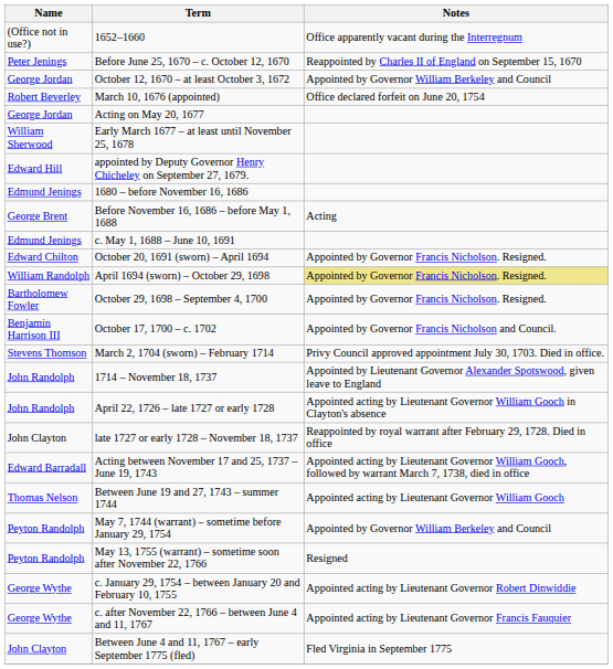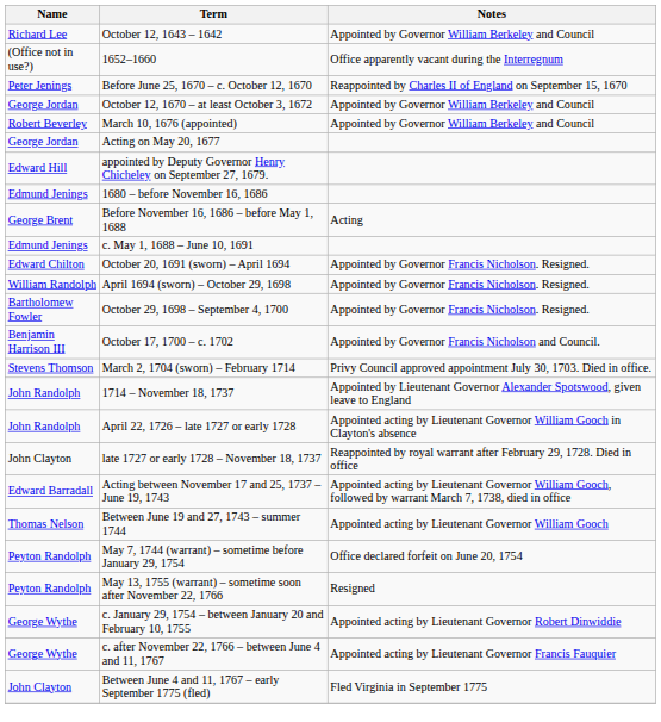 <table class=wikitable>
 <tr>
 <th>Name</th>
 <th>Term</th>
 <th>Notes</th>
+</tr>
+<tr>
+<td><a href='#'>Richard Lee</a></td>
+<td>October 12, 1643 – 1642</td>
+<td>Appointed by Governor <a href='#'>William Berkeley</a> and Council</td>
 </tr>
 <tr>
 <td>(Office not in use?)</td>
 <td>1652–1660</td>
 <td>Office apparently vacant during the <a href='#'>Interregnum</a></td>
 </tr>
 <tr>
 <td><a href='#'>Peter Jenings</a></td>
 <td>Before June 25, 1670 – c. October 12, 1670</td>
 <td>Reappointed by <a href='#'>Charles II of England</a> on September 15, 1670</td>
 </tr>
 <tr>
 <td><a href='#'>George Jordan</a></td>
 <td>October 12, 1670 – at least October 3, 1672</td>
 <td>Appointed by Governor <a href='#'>William Berkeley</a> and Council</td>
 </tr>
 <tr>
 <td><a href='#'>Robert Beverley</a></td>
 <td>March 10, 1676 (appointed)</td>
-<td>Office declared forfeit on June 20, 1754</td>
+<td>Appointed by Governor <a href='#'>William Berkeley</a> and Council</td>
 </tr>
 <tr>
 <td><a href='#'>George Jordan</a></td>
 <td>Acting on May 20, 1677</td>
-<td></td>
-</tr>
-<tr>
-<td><a href='#'>William Sherwood</a></td>
-<td>Early March 1677 – at least until November 25, 1678</td>
 <td></td>
 </tr>
 <tr>
 <td><a href='#'>Edward Hill</a></td>
 <td>appointed by Deputy Governor <a href='#'>Henry Chicheley</a> on September 27, 1679.</td>
 <td></td>
 </tr>
 <tr>
 <td><a href='#'>Edmund Jenings</a></td>
 <td>1680 – before November 16, 1686</td>
 <td></td>
 </tr>
 <tr>
 <td><a href='#'>George Brent</a></td>
 <td>Before November 16, 1686 – before May 1, 1688</td>
 <td>Acting</td>
 </tr>
 <tr>
 <td><a href='#'>Edmund Jenings</a></td>
 <td>c. May 1, 1688 – June 10, 1691</td>
 <td></td>
 </tr>
 <tr>
 <td><a href='#'>Edward Chilton</a></td>
 <td>October 20, 1691 (sworn) – April 1694</td>
 <td>Appointed by Governor <a href='#'>Francis Nicholson</a>. Resigned.</td>
 </tr>
 <tr>
 <td><a href='#'>William Randolph</a></td>
 <td>April 1694 (sworn) – October 29, 1698</td>
-<td style="background: khaki;">Appointed by Governor <a href='#'>Francis Nicholson</a>. Resigned.</td>
+<td>Appointed by Governor <a href='#'>Francis Nicholson</a>. Resigned.</td>
 </tr>
 <tr>
 <td><a href='#'>Bartholomew Fowler</a></td>
 <td>October 29, 1698 – September 4, 1700</td>
 <td>Appointed by Governor <a href='#'>Francis Nicholson</a>. Resigned.</td>
 </tr>
 <tr>
 <td><a href='#'>Benjamin Harrison III</a></td>
 <td>October 17, 1700 – c. 1702</td>
 <td>Appointed by Governor <a href='#'>Francis Nicholson</a> and Council.</td>
 </tr>
 <tr>
 <td><a href='#'>Stevens Thomson</a></td>
 <td>March 2, 1704 (sworn) – February 1714</td>
 <td>Privy Council approved appointment July 30, 1703. Died in office.</td>
 </tr>
 <tr>
 <td><a href='#'>John Randolph</a></td>
 <td>1714 – November 18, 1737</td>
 <td>Appointed by Lieutenant Governor <a href='#'>Alexander Spotswood</a>, given leave to England</td>
 </tr>
 <tr>
 <td><a href='#'>John Randolph</a></td>
 <td>April 22, 1726 – late 1727 or early 1728</td>
 <td>Appointed acting by Lieutenant Governor <a href='#'>William Gooch</a> in Clayton's absence</td>
 </tr>
 <tr>
 <td>John Clayton</td>
 <td>late 1727 or early 1728 – November 18, 1737</td>
 <td>Reappointed by royal warrant after February 29, 1728. Died in office</td>
 </tr>
 <tr>
 <td><a href='#'>Edward Barradall</a></td>
 <td>Acting between November 17 and 25, 1737 – June 19, 1743</td>
 <td>Appointed acting by Lieutenant Governor <a href='#'>William Gooch</a>, followed by warrant March 7, 1738, died in office</td>
 </tr>
 <tr>
 <td><a href='#'>Thomas Nelson</a></td>
 <td>Between June 19 and 27, 1743 – summer 1744</td>
 <td>Appointed acting by Lieutenant Governor <a href='#'>William Gooch</a></td>
 </tr>
 <tr>
 <td><a href='#'>Peyton Randolph</a></td>
 <td>May 7, 1744 (warrant) – sometime before January 29, 1754</td>
-<td>Appointed by Governor <a href='#'>William Berkeley</a> and Council</td>
+<td>Office declared forfeit on June 20, 1754</td>
 </tr>
 <tr>
 <td><a href='#'>Peyton Randolph</a></td>
 <td>May 13, 1755 (warrant) – sometime soon after November 22, 1766</td>
 <td>Resigned</td>
 </tr>
 <tr>
 <td><a href='#'>George Wythe</a></td>
 <td>c. January 29, 1754 – between January 20 and February 10, 1755</td>
 <td>Appointed acting by Lieutenant Governor <a href='#'>Robert Dinwiddie</a></td>
 </tr>
 <tr>
 <td><a href='#'>George Wythe</a></td>
 <td>c. after November 22, 1766 – between June 4 and 11, 1767</td>
 <td>Appointed acting by Lieutenant Governor <a href='#'>Francis Fauquier</a></td>
 </tr>
 <tr>
 <td><a href='#'>John Clayton</a></td>
 <td>Between June 4 and 11, 1767 – early September 1775 (fled)</td>
 <td>Fled Virginia in September 1775</td>
 </tr>
 <tr>
 </tr>
 </table>
